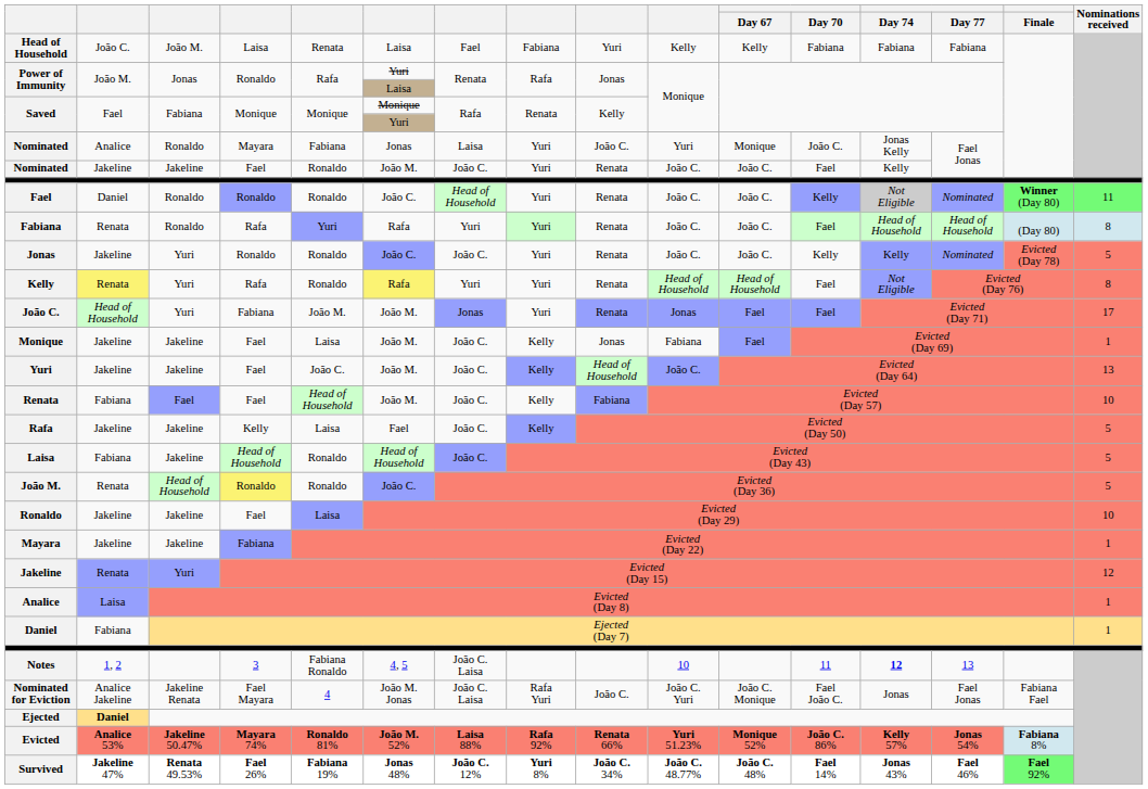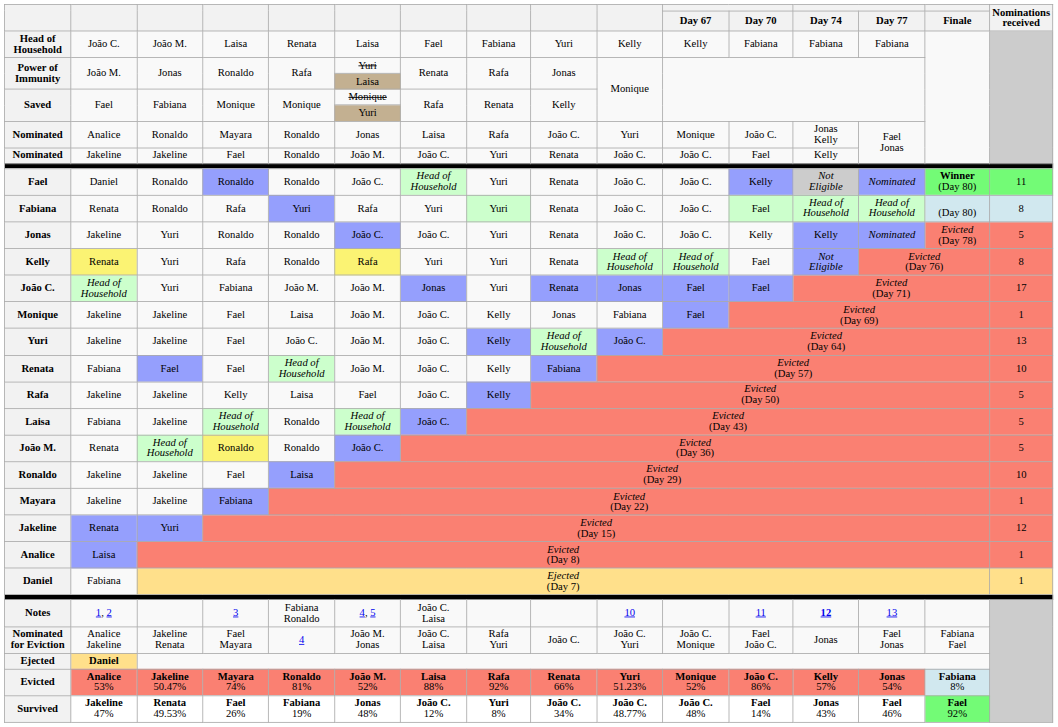 <table class="wikitable" style="text-align:center; font-size:80%; width:100%; line-height:13px;">
 <tr>
 <th width=6.5% rowspan=2></th>
 <th width=6.5% rowspan=2></th>
 <th width=6.5% rowspan=2></th>
 <th width=6.5% rowspan=2></th>
 <th width=6.5% rowspan=2></th>
 <th width=6.5% rowspan=2></th>
 <th width=6.5% rowspan=2></th>
 <th width=6.5% rowspan=2></th>
 <th width=6.5% rowspan=2></th>
 <th width=6.5% rowspan=2></th>
 <th width=6.5% colspan=2></th>
 <th width=6.5% colspan=2></th>
 <th width=6.5% colspan=1></th>
 <th width=6.5% rowspan=2>Nominations<br>received</th>
 </tr>
 <tr>
 <th width=6.5%>Day 67</th>
 <th width=6.5%>Day 70</th>
 <th width=6.5%>Day 74</th>
 <th width=6.5%>Day 77</th>
 <th width=6.5%>Finale</th>
 </tr>
 <tr>
 <th>Head of<br>Household</th>
 <td>João C.</td>
 <td>João M.</td>
 <td>Laisa</td>
 <td>Renata</td>
 <td>Laisa</td>
 <td>Fael</td>
 <td>Fabiana</td>
 <td>Yuri</td>
 <td>Kelly</td>
 <td>Kelly</td>
 <td>Fabiana</td>
 <td>Fabiana</td>
 <td>Fabiana</td>
 <td rowspan=7></td>
 <td rowspan=7 bgcolor="CCCCCC"></td>
 </tr>
 <tr>
 <th rowspan=2>Power of<br>Immunity</th>
 <td rowspan=2>João M.</td>
 <td rowspan=2>Jonas</td>
 <td rowspan=2>Ronaldo</td>
 <td rowspan=2>Rafa</td>
 <td><s>Yuri</s></td>
 <td rowspan=2>Renata</td>
 <td rowspan=2>Rafa</td>
 <td rowspan=2>Jonas</td>
 <td rowspan=4>Monique</td>
 <td rowspan=4 colspan=4></td>
 </tr>
 <tr>
 <td bgcolor="C3B091">Laisa</td>
 </tr>
 <tr>
 <th rowspan=2>Saved</th>
 <td rowspan=2>Fael</td>
 <td rowspan=2>Fabiana</td>
 <td rowspan=2>Monique</td>
 <td rowspan=2>Monique</td>
 <td><s>Monique</s></td>
 <td rowspan=2>Rafa</td>
 <td rowspan=2>Renata</td>
 <td rowspan=2>Kelly</td>
 </tr>
 <tr>
 <td bgcolor="C3B091">Yuri</td>
 </tr>
 <tr>
 <th>Nominated<br></th>
 <td>Analice</td>
 <td>Ronaldo</td>
 <td>Mayara</td>
-<td>Fabiana</td>
+<td>Ronaldo</td>
 <td>Jonas</td>
 <td>Laisa</td>
-<td>Yuri</td>
+<td>Rafa</td>
 <td>João C.</td>
 <td>Yuri</td>
 <td>Monique</td>
 <td>João C.</td>
 <td>Jonas<br>Kelly</td>
 <td rowspan=2>Fael<br>Jonas</td>
 </tr>
 <tr>
 <th>Nominated<br></th>
 <td>Jakeline</td>
 <td>Jakeline</td>
 <td>Fael</td>
 <td>Ronaldo</td>
 <td>João M.</td>
 <td>João C.</td>
 <td>Yuri</td>
 <td>Renata</td>
 <td>João C.</td>
 <td>João C.</td>
 <td>Fael</td>
 <td>Kelly</td>
 </tr>
 <tr>
 <td bgcolor="000000" colspan=16></td>
 </tr>
 <tr>
 <th>Fael</th>
 <td>Daniel</td>
 <td>Ronaldo</td>
 <td bgcolor="959FFD">Ronaldo</td>
 <td>Ronaldo</td>
 <td>João C.</td>
 <td bgcolor="CCFFCC"><em>Head of<br>Household</em></td>
 <td>Yuri</td>
 <td>Renata</td>
 <td>João C.</td>
 <td>João C.</td>
 <td bgcolor="959FFD">Kelly</td>
 <td bgcolor="CCCCCC"><em>Not<br>Eligible</em></td>
 <td bgcolor="959FFD"><em>Nominated</em></td>
 <td bgcolor="73FB76"><strong>Winner</strong><br>(Day 80)</td>
 <td bgcolor="73FB76">11</td>
 </tr>
 <tr>
 <th>Fabiana</th>
 <td>Renata</td>
 <td>Ronaldo</td>
 <td>Rafa</td>
 <td bgcolor="959FFD">Yuri</td>
 <td>Rafa</td>
 <td>Yuri</td>
 <td bgcolor="CCFFCC">Yuri</td>
 <td>Renata</td>
 <td>João C.</td>
 <td>João C.</td>
 <td bgcolor="CCFFCC">Fael</td>
 <td bgcolor="CCFFCC"><em>Head of<br>Household</em></td>
 <td bgcolor="CCFFCC"><em>Head of<br>Household</em></td>
 <td bgcolor="D1E8EF"><br>(Day 80)</td>
 <td bgcolor="D1E8EF">8</td>
 </tr>
 <tr>
 <th>Jonas</th>
 <td>Jakeline</td>
 <td>Yuri</td>
 <td>Ronaldo</td>
 <td>Ronaldo</td>
 <td bgcolor="959FFD">João C.</td>
 <td>João C.</td>
 <td>Yuri</td>
 <td>Renata</td>
 <td>João C.</td>
 <td>João C.</td>
 <td>Kelly</td>
 <td bgcolor="959FFD">Kelly</td>
 <td bgcolor="959FFD"><em>Nominated</em></td>
 <td bgcolor="FA8072"><em>Evicted</em><br>(Day 78)</td>
 <td bgcolor="FA8072">5</td>
 </tr>
 <tr>
 <th>Kelly</th>
 <td bgcolor="FBF373">Renata</td>
 <td>Yuri</td>
 <td>Rafa</td>
 <td>Ronaldo</td>
 <td bgcolor="FBF373">Rafa</td>
 <td>Yuri</td>
 <td>Yuri</td>
 <td>Renata</td>
 <td bgcolor="CCFFCC"><em>Head of<br>Household</em></td>
 <td bgcolor="CCFFCC"><em>Head of<br>Household</em></td>
 <td>Fael</td>
 <td bgcolor="959FFD"><em>Not<br>Eligible</em></td>
 <td bgcolor="FA8072" colspan=2><em>Evicted</em><br>(Day 76)</td>
 <td bgcolor="FA8072">8</td>
 </tr>
 <tr>
 <th>João C.</th>
 <td bgcolor="CCFFCC"><em>Head of<br>Household</em></td>
 <td>Yuri</td>
 <td>Fabiana</td>
 <td>João M.</td>
 <td>João M.</td>
 <td bgcolor="959FFD">Jonas</td>
 <td>Yuri</td>
 <td bgcolor="959FFD">Renata</td>
 <td bgcolor="959FFD">Jonas</td>
 <td bgcolor="959FFD">Fael</td>
 <td bgcolor="959FFD">Fael</td>
 <td bgcolor="FA8072" colspan=3><em>Evicted</em><br>(Day 71)</td>
 <td bgcolor="FA8072">17</td>
 </tr>
 <tr>
 <th>Monique</th>
 <td>Jakeline</td>
 <td>Jakeline</td>
 <td>Fael</td>
 <td>Laisa</td>
 <td>João M.</td>
 <td>João C.</td>
 <td>Kelly</td>
 <td>Jonas</td>
 <td>Fabiana</td>
 <td bgcolor="959FFD">Fael</td>
 <td bgcolor="FA8072" colspan=4><em>Evicted</em><br>(Day 69)</td>
 <td bgcolor="FA8072">1</td>
 </tr>
 <tr>
 <th>Yuri</th>
 <td>Jakeline</td>
 <td>Jakeline</td>
 <td>Fael</td>
 <td>João C.</td>
 <td>João M.</td>
 <td>João C.</td>
 <td bgcolor="959FFD">Kelly</td>
 <td bgcolor="CCFFCC"><em>Head of<br>Household</em></td>
 <td bgcolor="959FFD">João C.</td>
 <td bgcolor="FA8072" colspan=5><em>Evicted</em><br>(Day 64)</td>
 <td bgcolor="FA8072">13</td>
 </tr>
 <tr>
 <th>Renata</th>
 <td>Fabiana</td>
 <td bgcolor="959FFD">Fael</td>
 <td>Fael</td>
 <td bgcolor="CCFFCC"><em>Head of<br>Household</em></td>
 <td>João M.</td>
 <td>João C.</td>
 <td>Kelly</td>
 <td bgcolor="959FFD">Fabiana</td>
 <td bgcolor="FA8072" colspan=6><em>Evicted</em><br>(Day 57)</td>
 <td bgcolor="FA8072">10</td>
 </tr>
 <tr>
 <th>Rafa</th>
 <td>Jakeline</td>
 <td>Jakeline</td>
 <td>Kelly</td>
 <td>Laisa</td>
 <td>Fael</td>
 <td>João C.</td>
 <td bgcolor="959FFD">Kelly</td>
 <td bgcolor="FA8072" colspan=7><em>Evicted</em><br>(Day 50)</td>
 <td bgcolor="FA8072">5</td>
 </tr>
 <tr>
 <th>Laisa</th>
 <td>Fabiana</td>
 <td>Jakeline</td>
 <td bgcolor="CCFFCC"><em>Head of<br>Household</em></td>
 <td>Ronaldo</td>
 <td bgcolor="CCFFCC"><em>Head of<br>Household</em></td>
 <td bgcolor="959FFD">João C.</td>
 <td bgcolor="FA8072" colspan=8><em>Evicted</em><br>(Day 43)</td>
 <td bgcolor="FA8072">5</td>
 </tr>
 <tr>
 <th>João M.</th>
 <td>Renata</td>
 <td bgcolor="CCFFCC"><em>Head of<br>Household</em></td>
 <td bgcolor="FBF373">Ronaldo</td>
 <td>Ronaldo</td>
 <td bgcolor="959FFD">João C.</td>
 <td bgcolor="FA8072" colspan=9><em>Evicted</em><br>(Day 36)</td>
 <td bgcolor="FA8072">5</td>
 </tr>
 <tr>
 <th>Ronaldo</th>
 <td>Jakeline</td>
 <td>Jakeline</td>
 <td>Fael</td>
 <td bgcolor="959FFD">Laisa</td>
 <td bgcolor="FA8072" colspan=10><em>Evicted</em><br>(Day 29)</td>
 <td bgcolor="FA8072">10</td>
 </tr>
 <tr>
 <th>Mayara</th>
 <td>Jakeline</td>
 <td>Jakeline</td>
 <td bgcolor="959FFD">Fabiana</td>
 <td bgcolor="FA8072" colspan=11><em>Evicted</em><br>(Day 22)</td>
 <td bgcolor="FA8072">1</td>
 </tr>
 <tr>
 <th>Jakeline</th>
 <td bgcolor="959FFD">Renata</td>
 <td bgcolor="959FFD">Yuri</td>
 <td bgcolor="FA8072" colspan=12><em>Evicted</em><br>(Day 15)</td>
 <td bgcolor="FA8072">12</td>
 </tr>
 <tr>
 <th>Analice</th>
 <td bgcolor="959FFD">Laisa</td>
 <td bgcolor="FA8072" colspan=13><em>Evicted</em><br>(Day 8)</td>
 <td bgcolor="FA8072">1</td>
 </tr>
 <tr>
 <th>Daniel</th>
 <td>Fabiana</td>
 <td bgcolor="FFE08B" colspan=13><em>Ejected</em><br>(Day 7)</td>
 <td bgcolor="FFE08B">1</td>
 </tr>
 <tr>
 <td bgcolor="000000" colspan=16></td>
 </tr>
 <tr>
 <th>Notes</th>
 <td><a href='#'>1</a>, <a href='#'>2</a></td>
 <td></td>
 <td><a href='#'>3</a></td>
 <td>Fabiana<br>Ronaldo</td>
 <td><a href='#'>4</a>, <a href='#'>5</a></td>
 <td>João C.<br>Laisa</td>
 <td></td>
 <td></td>
 <td><a href='#'>10</a></td>
 <td></td>
 <td><a href='#'>11</a></td>
 <td><strong><a href='#'>12</a></strong></td>
 <td><a href='#'>13</a></td>
 <td></td>
 <td rowspan=5 bgcolor="CCCCCC"></td>
 </tr>
 <tr>
 <th>Nominated<br>for Eviction</th>
 <td>Analice<br>Jakeline</td>
 <td>Jakeline<br>Renata</td>
 <td>Fael<br>Mayara</td>
 <td><a href='#'>4</a></td>
 <td>João M.<br>Jonas</td>
 <td>João C.<br>Laisa</td>
 <td>Rafa<br>Yuri</td>
 <td>João C.</td>
 <td>João C.<br>Yuri</td>
 <td>João C.<br>Monique</td>
 <td>Fael<br>João C.</td>
 <td>Jonas</td>
 <td>Fael<br>Jonas</td>
 <td>Fabiana<br>Fael</td>
 </tr>
 <tr>
 <th>Ejected</th>
 <td bgcolor="FFE08B"><strong>Daniel</strong></td>
 <td colspan=13></td>
 </tr>
 <tr>
 <th>Evicted</th>
 <td bgcolor="FA8072"><strong>Analice</strong><br>53%<br></td>
 <td bgcolor="FA8072"><strong>Jakeline</strong><br>50.47%<br></td>
 <td bgcolor="FA8072"><strong>Mayara</strong><br>74%<br></td>
 <td bgcolor="FA8072"><strong>Ronaldo</strong><br>81%<br></td>
 <td bgcolor="FA8072"><strong>João M.</strong><br>52%<br></td>
 <td bgcolor="FA8072"><strong>Laisa</strong><br>88%<br></td>
 <td bgcolor="FA8072"><strong>Rafa</strong><br>92%<br></td>
 <td bgcolor="FA8072"><strong>Renata</strong><br>66%<br></td>
 <td bgcolor="FA8072"><strong>Yuri</strong><br>51.23%<br></td>
 <td bgcolor="FA8072"><strong>Monique</strong><br>52%<br></td>
 <td bgcolor="FA8072"><strong>João C.</strong><br>86%<br></td>
 <td bgcolor="FA8072"><strong>Kelly</strong><br>57%<br></td>
 <td bgcolor="FA8072"><strong>Jonas</strong><br>54%<br></td>
 <td rowspan=1 bgcolor="D1E8EF"><strong>Fabiana</strong><br>8%<br></td>
 </tr>
 <tr>
 <th>Survived</th>
 <td bgcolor="FFFFFF"><strong>Jakeline</strong><br>47%<br></td>
 <td bgcolor="FFFFFF"><strong>Renata</strong><br>49.53%<br></td>
 <td bgcolor="FFFFFF"><strong>Fael</strong><br>26%<br></td>
 <td bgcolor="FFFFFF"><strong>Fabiana</strong><br>19%<br></td>
 <td bgcolor="FFFFFF"><strong>Jonas</strong><br>48%<br></td>
 <td bgcolor="FFFFFF"><strong>João C.</strong><br>12%<br></td>
 <td bgcolor="FFFFFF"><strong>Yuri</strong><br>8%<br></td>
 <td bgcolor="FFFFFF"><strong>João C.</strong><br>34%<br></td>
 <td bgcolor="FFFFFF"><strong>João C.</strong><br>48.77%<br></td>
 <td bgcolor="FFFFFF"><strong>João C.</strong><br>48%<br></td>
 <td bgcolor="FFFFFF"><strong>Fael</strong><br>14%<br></td>
 <td bgcolor="FFFFFF"><strong>Jonas</strong><br>43%<br></td>
 <td bgcolor="FFFFFF"><strong>Fael</strong><br>46%<br></td>
 <td bgcolor="73FB76"><strong>Fael</strong><br>92%<br></td>
 </tr>
 </table>
